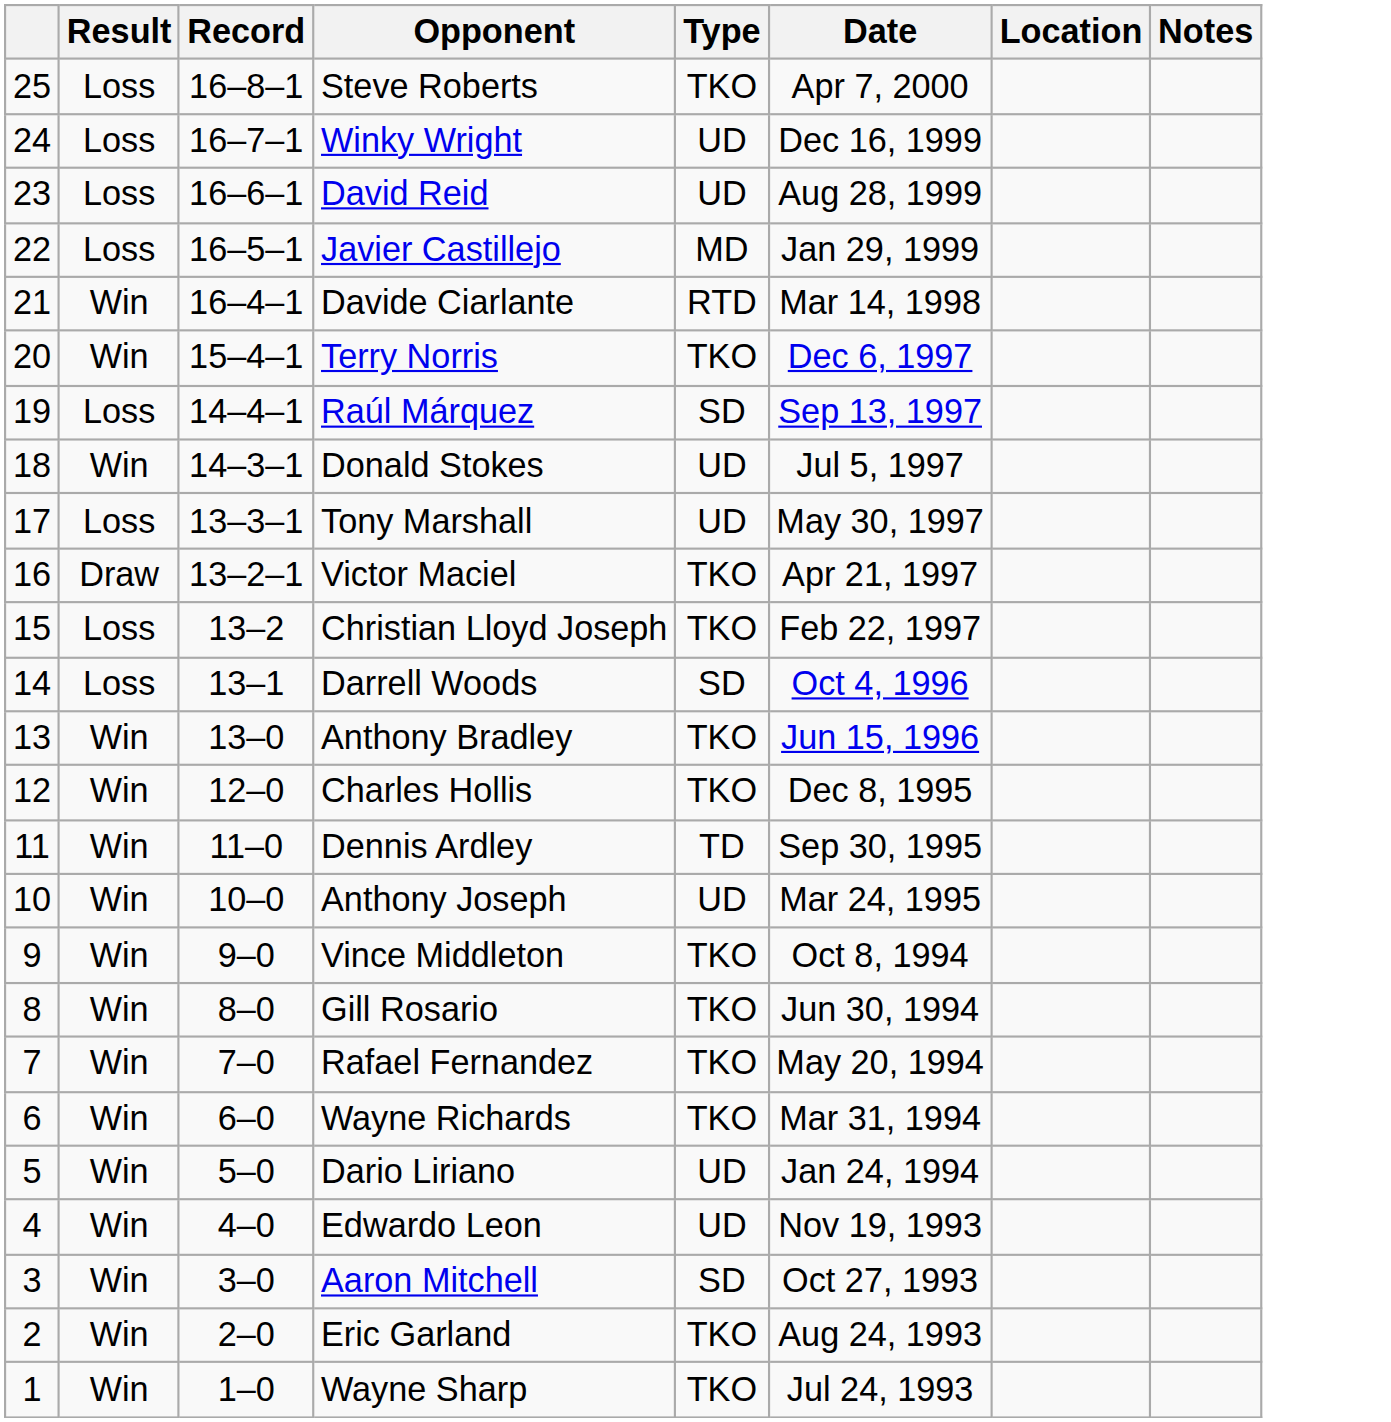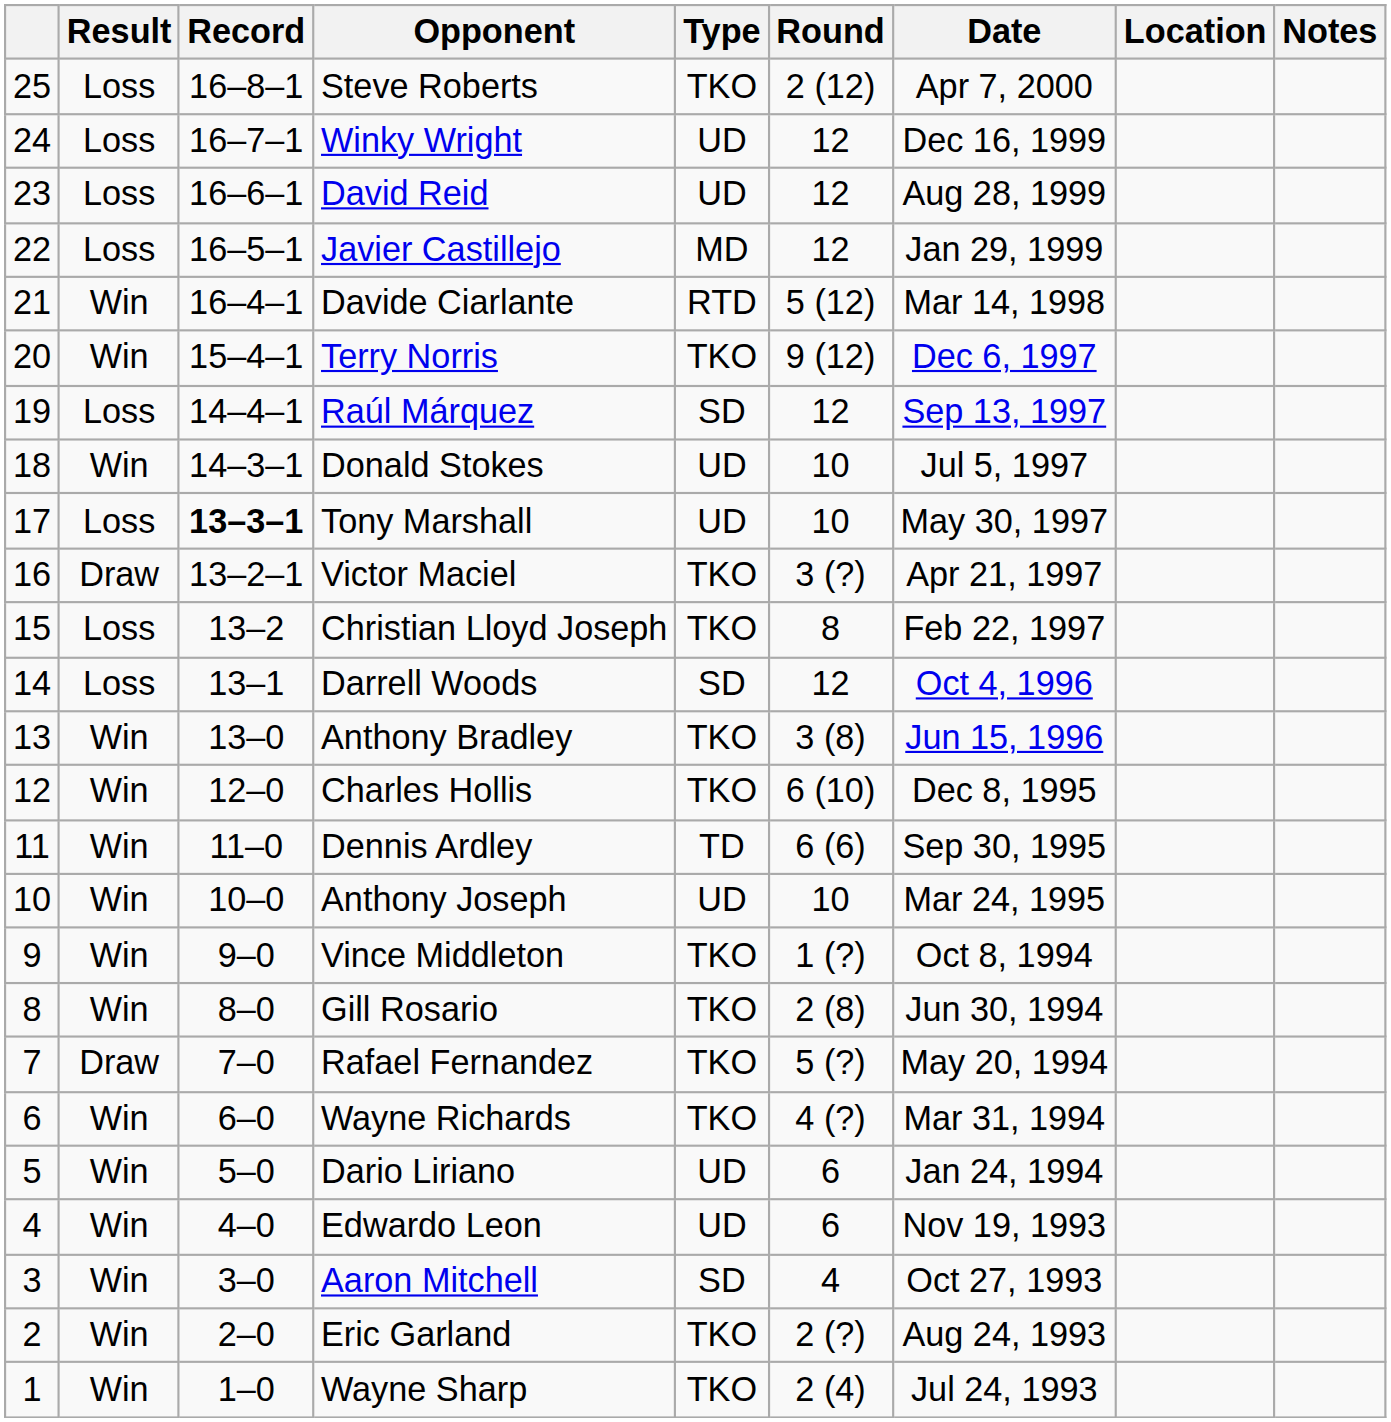 <table class=wikitable style=text-align:center>
 <tr>
 <th></th>
 <th>Result</th>
 <th>Record</th>
 <th>Opponent</th>
 <th>Type</th>
+<th>Round</th>
 <th>Date</th>
 <th>Location</th>
 <th>Notes</th>
 </tr>
 <tr>
 <td>25</td>
 <td>Loss</td>
 <td>16–8–1</td>
 <td align=left>Steve Roberts</td>
 <td>TKO</td>
+<td>2 (12)</td>
 <td>Apr 7, 2000</td>
 <td align=left></td>
 <td align=left></td>
 </tr>
 <tr>
 <td>24</td>
 <td>Loss</td>
 <td>16–7–1</td>
 <td align=left><a href='#'>Winky Wright</a></td>
 <td>UD</td>
+<td>12</td>
 <td>Dec 16, 1999</td>
 <td align=left></td>
 <td align=left></td>
 </tr>
 <tr>
 <td>23</td>
 <td>Loss</td>
 <td>16–6–1</td>
 <td align=left><a href='#'>David Reid</a></td>
 <td>UD</td>
+<td>12</td>
 <td>Aug 28, 1999</td>
 <td align=left></td>
 <td align=left></td>
 </tr>
 <tr>
 <td>22</td>
 <td>Loss</td>
 <td>16–5–1</td>
 <td align=left><a href='#'>Javier Castillejo</a></td>
 <td>MD</td>
+<td>12</td>
 <td>Jan 29, 1999</td>
 <td align=left></td>
 <td align=left></td>
 </tr>
 <tr>
 <td>21</td>
 <td>Win</td>
 <td>16–4–1</td>
 <td align=left>Davide Ciarlante</td>
 <td>RTD</td>
+<td>5 (12)</td>
 <td>Mar 14, 1998</td>
 <td align=left></td>
 <td align=left></td>
 </tr>
 <tr>
 <td>20</td>
 <td>Win</td>
 <td>15–4–1</td>
 <td align=left><a href='#'>Terry Norris</a></td>
 <td>TKO</td>
+<td>9 (12)</td>
 <td><a href='#'>Dec 6, 1997</a></td>
 <td align=left></td>
 <td align=left></td>
 </tr>
 <tr>
 <td>19</td>
 <td>Loss</td>
 <td>14–4–1</td>
 <td align=left><a href='#'>Raúl Márquez</a></td>
 <td>SD</td>
+<td>12</td>
 <td><a href='#'>Sep 13, 1997</a></td>
 <td align=left></td>
 <td align=left></td>
 </tr>
 <tr>
 <td>18</td>
 <td>Win</td>
 <td>14–3–1</td>
 <td align=left>Donald Stokes</td>
 <td>UD</td>
+<td>10</td>
 <td>Jul 5, 1997</td>
 <td align=left></td>
 <td align=left></td>
 </tr>
 <tr>
 <td>17</td>
 <td>Loss</td>
-<td>13–3–1</td>
+<td><strong>13–3–1</strong></td>
 <td align=left>Tony Marshall</td>
 <td>UD</td>
+<td>10</td>
 <td>May 30, 1997</td>
 <td align=left></td>
 <td align=left></td>
 </tr>
 <tr>
 <td>16</td>
 <td>Draw</td>
 <td>13–2–1</td>
 <td align=left>Victor Maciel</td>
 <td>TKO</td>
+<td>3 (?)</td>
 <td>Apr 21, 1997</td>
 <td align=left></td>
 <td align=left></td>
 </tr>
 <tr>
 <td>15</td>
 <td>Loss</td>
 <td>13–2</td>
 <td align=left>Christian Lloyd Joseph</td>
 <td>TKO</td>
+<td>8</td>
 <td>Feb 22, 1997</td>
 <td align=left></td>
 <td align=left></td>
 </tr>
 <tr>
 <td>14</td>
 <td>Loss</td>
 <td>13–1</td>
 <td align=left>Darrell Woods</td>
 <td>SD</td>
+<td>12</td>
 <td><a href='#'>Oct 4, 1996</a></td>
 <td align=left></td>
 <td align=left></td>
 </tr>
 <tr>
 <td>13</td>
 <td>Win</td>
 <td>13–0</td>
 <td align=left>Anthony Bradley</td>
 <td>TKO</td>
+<td>3 (8)</td>
 <td><a href='#'>Jun 15, 1996</a></td>
 <td align=left></td>
 <td align=left></td>
 </tr>
 <tr>
 <td>12</td>
 <td>Win</td>
 <td>12–0</td>
 <td align=left>Charles Hollis</td>
 <td>TKO</td>
+<td>6 (10)</td>
 <td>Dec 8, 1995</td>
 <td align=left></td>
 <td align=left></td>
 </tr>
 <tr>
 <td>11</td>
 <td>Win</td>
 <td>11–0</td>
 <td align=left>Dennis Ardley</td>
 <td>TD</td>
+<td>6 (6)</td>
 <td>Sep 30, 1995</td>
 <td align=left></td>
 <td align=left></td>
 </tr>
 <tr>
 <td>10</td>
 <td>Win</td>
 <td>10–0</td>
 <td align=left>Anthony Joseph</td>
 <td>UD</td>
+<td>10</td>
 <td>Mar 24, 1995</td>
 <td align=left></td>
 <td align=left></td>
 </tr>
 <tr>
 <td>9</td>
 <td>Win</td>
 <td>9–0</td>
 <td align=left>Vince Middleton</td>
 <td>TKO</td>
+<td>1 (?)</td>
 <td>Oct 8, 1994</td>
 <td align=left></td>
 <td align=left></td>
 </tr>
 <tr>
 <td>8</td>
 <td>Win</td>
 <td>8–0</td>
 <td align=left>Gill Rosario</td>
 <td>TKO</td>
+<td>2 (8)</td>
 <td>Jun 30, 1994</td>
 <td align=left></td>
 <td align=left></td>
 </tr>
 <tr>
 <td>7</td>
-<td>Win</td>
+<td>Draw</td>
 <td>7–0</td>
 <td align=left>Rafael Fernandez</td>
 <td>TKO</td>
+<td>5 (?)</td>
 <td>May 20, 1994</td>
 <td align=left></td>
 <td align=left></td>
 </tr>
 <tr>
 <td>6</td>
 <td>Win</td>
 <td>6–0</td>
 <td align=left>Wayne Richards</td>
 <td>TKO</td>
+<td>4 (?)</td>
 <td>Mar 31, 1994</td>
 <td align=left></td>
 <td align=left></td>
 </tr>
 <tr>
 <td>5</td>
 <td>Win</td>
 <td>5–0</td>
 <td align=left>Dario Liriano</td>
 <td>UD</td>
+<td>6</td>
 <td>Jan 24, 1994</td>
 <td align=left></td>
 <td align=left></td>
 </tr>
 <tr>
 <td>4</td>
 <td>Win</td>
 <td>4–0</td>
 <td align=left>Edwardo Leon</td>
 <td>UD</td>
+<td>6</td>
 <td>Nov 19, 1993</td>
 <td align=left></td>
 <td align=left></td>
 </tr>
 <tr>
 <td>3</td>
 <td>Win</td>
 <td>3–0</td>
 <td align=left><a href='#'>Aaron Mitchell</a></td>
 <td>SD</td>
+<td>4</td>
 <td>Oct 27, 1993</td>
 <td align=left></td>
 <td align=left></td>
 </tr>
 <tr>
 <td>2</td>
 <td>Win</td>
 <td>2–0</td>
 <td align=left>Eric Garland</td>
 <td>TKO</td>
+<td>2 (?)</td>
 <td>Aug 24, 1993</td>
 <td align=left></td>
 <td align=left></td>
 </tr>
 <tr>
 <td>1</td>
 <td>Win</td>
 <td>1–0</td>
 <td align=left>Wayne Sharp</td>
 <td>TKO</td>
+<td>2 (4)</td>
 <td>Jul 24, 1993</td>
 <td align=left></td>
 <td align=left></td>
 </tr>
 </table>
